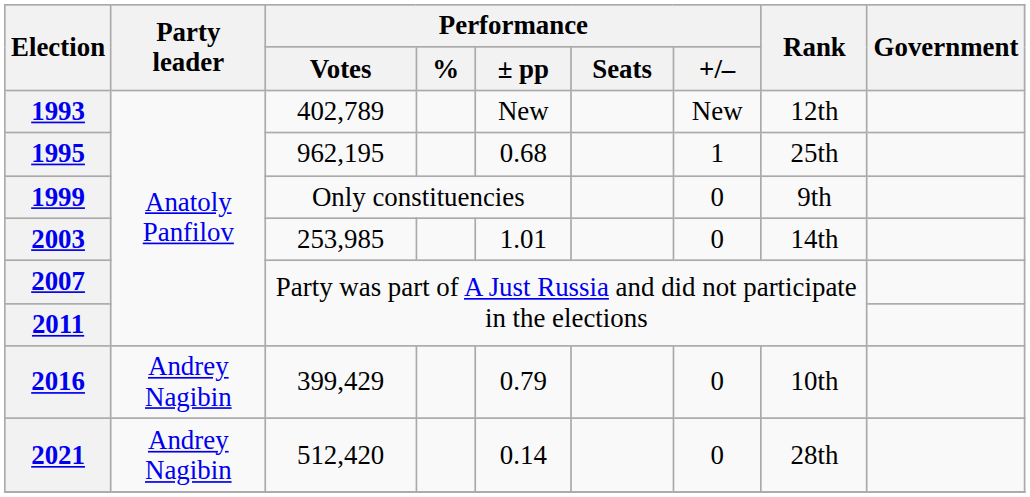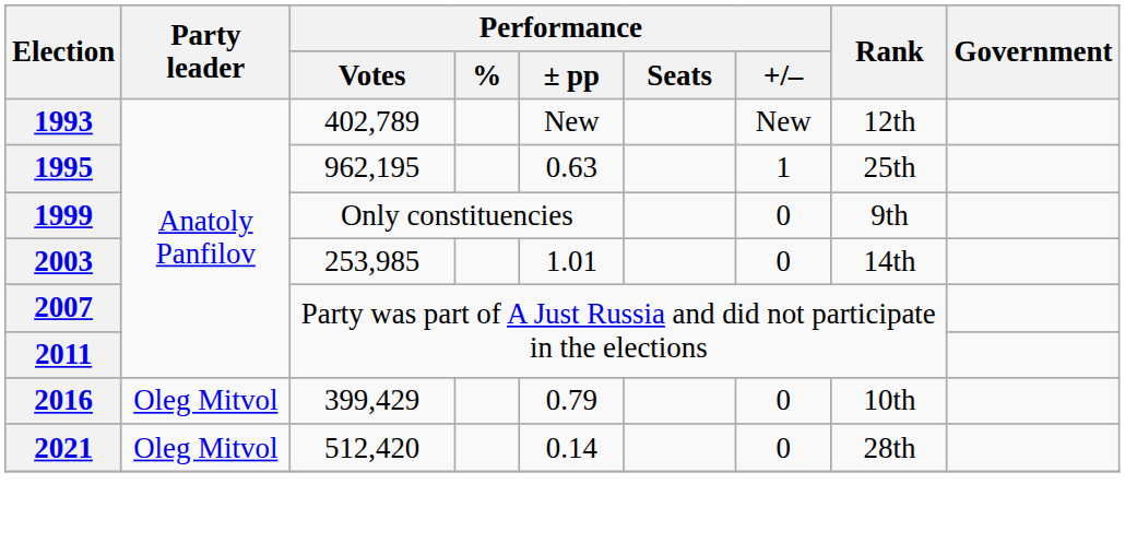 <table class=wikitable style=text-align:center>
 <tr>
 <th rowspan="2"><strong>Election</strong></th>
 <th rowspan="2">Party leader</th>
 <th colspan="5" scope="col">Performance</th>
 <th rowspan="2">Rank</th>
 <th rowspan="2">Government</th>
 </tr>
 <tr>
 <th><strong>Votes</strong></th>
 <th><strong>%</strong></th>
 <th><strong>± pp</strong></th>
 <th><strong>Seats</strong></th>
 <th><strong>+/–</strong></th>
 </tr>
 <tr>
 <th><a href='#'>1993</a></th>
 <td rowspan=6><a href='#'>Anatoly Panfilov</a></td>
 <td>402,789</td>
 <td></td>
 <td>New</td>
 <td></td>
 <td>New</td>
 <td>12th</td>
 <td></td>
 </tr>
 <tr>
 <th><a href='#'>1995</a></th>
 <td>962,195</td>
 <td></td>
-<td> 0.68</td>
+<td> 0.63</td>
 <td></td>
 <td> 1</td>
 <td> 25th</td>
 <td></td>
 </tr>
 <tr>
 <th><a href='#'>1999</a></th>
 <td rowspan=1 colspan=3>Only constituencies</td>
 <td></td>
 <td> 0</td>
 <td> 9th</td>
 <td></td>
 </tr>
 <tr>
 <th><a href='#'>2003</a></th>
 <td>253,985</td>
 <td></td>
 <td> 1.01</td>
 <td></td>
 <td> 0</td>
 <td> 14th</td>
 <td></td>
 </tr>
 <tr>
 <th><a href='#'>2007</a></th>
 <td rowspan=2 colspan=6>Party was part of <a href='#'>A Just Russia</a> and did not participate in the elections</td>
 <td></td>
 </tr>
 <tr>
 <th><a href='#'>2011</a></th>
 <td></td>
 </tr>
 <tr>
 <th><a href='#'>2016</a></th>
-<td><a href='#'>Andrey Nagibin</a></td>
+<td><a href='#'>Oleg Mitvol</a></td>
 <td>399,429</td>
 <td></td>
 <td> 0.79</td>
 <td></td>
 <td> 0</td>
 <td> 10th</td>
 <td></td>
 </tr>
 <tr>
 <th><a href='#'>2021</a></th>
-<td><a href='#'>Andrey Nagibin</a></td>
+<td><a href='#'>Oleg Mitvol</a></td>
 <td>512,420</td>
 <td></td>
 <td> 0.14</td>
 <td></td>
 <td> 0</td>
 <td> 28th</td>
 <td></td>
 </tr>
 <tr>
 </tr>
 </table>
